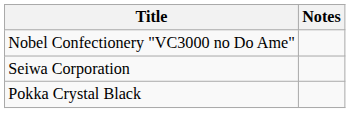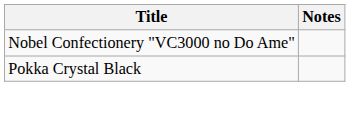 <table class="wikitable">
 <tr>
 <th>Title</th>
 <th>Notes</th>
 </tr>
 <tr>
 <td>Nobel Confectionery "VC3000 no Do Ame"</td>
 <td></td>
 </tr>
 <tr>
-<td>Seiwa Corporation</td>
-<td></td>
-</tr>
-<tr>
 <td>Pokka Crystal Black</td>
 <td></td>
 </tr>
 </table>
